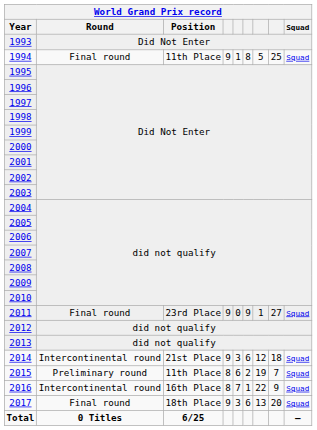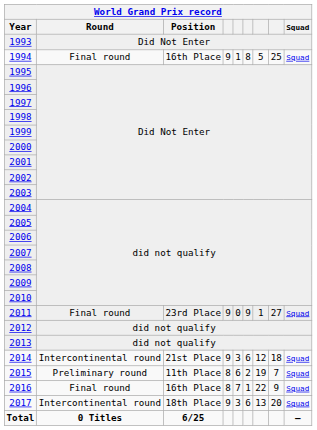 <table class="wikitable" style="text-align: center;">
 <tr>
 <th colspan=9><a href='#'>World Grand Prix record</a></th>
 </tr>
 <tr>
 <th>Year</th>
 <th>Round</th>
 <th>Position</th>
 <th></th>
 <th></th>
 <th></th>
 <th></th>
 <th></th>
 <th><small>Squad</small></th>
 </tr>
 <tr bgcolor="efefef">
 <td> <a href='#'>1993</a></td>
 <td colspan=8 rowspan=1 align=center>Did Not Enter</td>
 </tr>
 <tr>
 <td> <a href='#'>1994</a></td>
 <td>Final round</td>
-<td>11th Place</td>
+<td>16th Place</td>
 <td>9</td>
 <td>1</td>
 <td>8</td>
 <td>5</td>
 <td>25</td>
 <td><small><a href='#'>Squad</a></small></td>
 </tr>
 <tr bgcolor="efefef">
 <td> <a href='#'>1995</a></td>
 <td colspan=8 rowspan=9 align=center>Did Not Enter</td>
 </tr>
 <tr bgcolor="efefef">
 <td> <a href='#'>1996</a></td>
 </tr>
 <tr bgcolor="efefef">
 <td> <a href='#'>1997</a></td>
 </tr>
 <tr bgcolor="efefef">
 <td> <a href='#'>1998</a></td>
 </tr>
 <tr bgcolor="efefef">
 <td> <a href='#'>1999</a></td>
 </tr>
 <tr bgcolor="efefef">
 <td> <a href='#'>2000</a></td>
 </tr>
 <tr bgcolor="efefef">
 <td> <a href='#'>2001</a></td>
 </tr>
 <tr bgcolor="efefef">
 <td> <a href='#'>2002</a></td>
 </tr>
 <tr bgcolor="efefef">
 <td> <a href='#'>2003</a></td>
 </tr>
 <tr bgcolor="efefef">
 <td> <a href='#'>2004</a></td>
 <td colspan=8 rowspan=7 align=center>did not qualify</td>
 </tr>
 <tr bgcolor="efefef">
 <td> <a href='#'>2005</a></td>
 </tr>
 <tr bgcolor="efefef">
 <td> <a href='#'>2006</a></td>
 </tr>
 <tr bgcolor="efefef">
 <td> <a href='#'>2007</a></td>
 </tr>
 <tr bgcolor="efefef">
 <td> <a href='#'>2008</a></td>
 </tr>
 <tr bgcolor="efefef">
 <td> <a href='#'>2009</a></td>
 </tr>
 <tr bgcolor="efefef">
 <td> <a href='#'>2010</a></td>
 </tr>
 <tr bgcolor="efefef">
 <td> <a href='#'>2011</a></td>
 <td>Final round</td>
 <td>23rd Place</td>
 <td>9</td>
 <td>0</td>
 <td>9</td>
 <td>1</td>
 <td>27</td>
 <td><small><a href='#'>Squad</a></small></td>
 </tr>
 <tr bgcolor="efefef">
 <td> <a href='#'>2012</a></td>
 <td colspan=8 rowspan=1 align=center>did not qualify</td>
 </tr>
 <tr bgcolor="efefef">
 <td> <a href='#'>2013</a></td>
 <td colspan=8 rowspan=1 align=center>did not qualify</td>
 </tr>
 <tr>
 <td> <a href='#'>2014</a></td>
 <td>Intercontinental round</td>
 <td>21st Place</td>
 <td>9</td>
 <td>3</td>
 <td>6</td>
 <td>12</td>
 <td>18</td>
 <td><small><a href='#'>Squad</a></small></td>
 </tr>
 <tr>
 <td> <a href='#'>2015</a></td>
 <td>Preliminary round</td>
 <td>11th Place</td>
 <td>8</td>
 <td>6</td>
 <td>2</td>
 <td>19</td>
 <td>7</td>
 <td><small><a href='#'>Squad</a></small></td>
 </tr>
 <tr>
 <td> <a href='#'>2016</a></td>
-<td>Intercontinental round</td>
+<td>Final round</td>
 <td>16th Place</td>
 <td>8</td>
 <td>7</td>
 <td>1</td>
 <td>22</td>
 <td>9</td>
 <td><small><a href='#'>Squad</a></small></td>
 </tr>
 <tr>
 <td> <a href='#'>2017</a></td>
-<td>Final round</td>
+<td>Intercontinental round</td>
 <td>18th Place</td>
 <td>9</td>
 <td>3</td>
 <td>6</td>
 <td>13</td>
 <td>20</td>
 <td><small><a href='#'>Squad</a></small></td>
 </tr>
 <tr>
 <td><strong>Total</strong></td>
 <td><strong>0 Titles</strong></td>
 <td><strong>6/25</strong></td>
 <td><strong> </strong></td>
 <td><strong> </strong></td>
 <td><strong> </strong></td>
 <td><strong> </strong></td>
 <td><strong> </strong></td>
 <td><strong>—</strong></td>
 </tr>
 </table>
